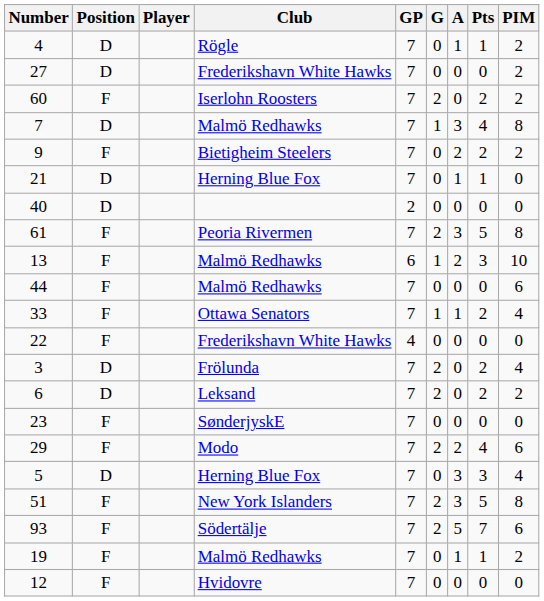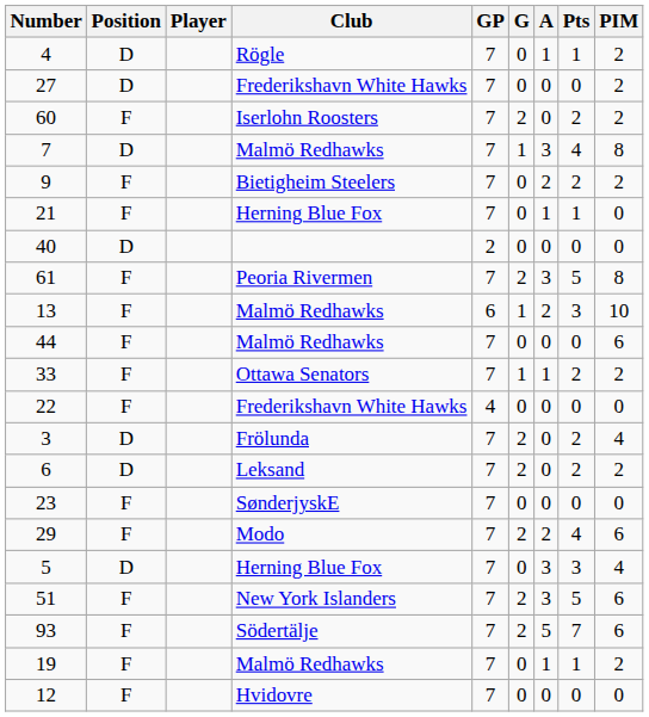 <table class="wikitable sortable" style="text-align:center; padding:4px; border-spacing=0;">
 <tr>
 <th>Number</th>
 <th>Position</th>
 <th>Player</th>
 <th>Club</th>
 <th>GP</th>
 <th>G</th>
 <th>A</th>
 <th>Pts</th>
 <th>PIM</th>
 </tr>
 <tr>
 <td>4</td>
 <td>D</td>
 <td align=left></td>
 <td align=left><a href='#'>Rögle</a></td>
 <td>7</td>
 <td>0</td>
 <td>1</td>
 <td>1</td>
 <td>2</td>
 </tr>
 <tr>
 <td>27</td>
 <td>D</td>
 <td align=left></td>
 <td align=left><a href='#'>Frederikshavn White Hawks</a></td>
 <td>7</td>
 <td>0</td>
 <td>0</td>
 <td>0</td>
 <td>2</td>
 </tr>
 <tr>
 <td>60</td>
 <td>F</td>
 <td align=left></td>
 <td align=left><a href='#'>Iserlohn Roosters</a></td>
 <td>7</td>
 <td>2</td>
 <td>0</td>
 <td>2</td>
 <td>2</td>
 </tr>
 <tr>
 <td>7</td>
 <td>D</td>
 <td align=left></td>
 <td align=left><a href='#'>Malmö Redhawks</a></td>
 <td>7</td>
 <td>1</td>
 <td>3</td>
 <td>4</td>
 <td>8</td>
 </tr>
 <tr>
 <td>9</td>
 <td>F</td>
 <td align=left></td>
 <td align=left><a href='#'>Bietigheim Steelers</a></td>
 <td>7</td>
 <td>0</td>
 <td>2</td>
 <td>2</td>
 <td>2</td>
 </tr>
 <tr>
 <td>21</td>
-<td>D</td>
+<td>F</td>
 <td align=left></td>
 <td align=left><a href='#'>Herning Blue Fox</a></td>
 <td>7</td>
 <td>0</td>
 <td>1</td>
 <td>1</td>
 <td>0</td>
 </tr>
 <tr>
 <td>40</td>
 <td>D</td>
 <td align=left></td>
 <td align=left></td>
 <td>2</td>
 <td>0</td>
 <td>0</td>
 <td>0</td>
 <td>0</td>
 </tr>
 <tr>
 <td>61</td>
 <td>F</td>
 <td align=left></td>
 <td align=left><a href='#'>Peoria Rivermen</a></td>
 <td>7</td>
 <td>2</td>
 <td>3</td>
 <td>5</td>
 <td>8</td>
 </tr>
 <tr>
 <td>13</td>
 <td>F</td>
 <td align=left></td>
 <td align=left><a href='#'>Malmö Redhawks</a></td>
 <td>6</td>
 <td>1</td>
 <td>2</td>
 <td>3</td>
 <td>10</td>
 </tr>
 <tr>
 <td>44</td>
 <td>F</td>
 <td align=left></td>
 <td align=left><a href='#'>Malmö Redhawks</a></td>
 <td>7</td>
 <td>0</td>
 <td>0</td>
 <td>0</td>
 <td>6</td>
 </tr>
 <tr>
 <td>33</td>
 <td>F</td>
 <td align=left></td>
 <td align=left><a href='#'>Ottawa Senators</a></td>
 <td>7</td>
 <td>1</td>
 <td>1</td>
 <td>2</td>
-<td>4</td>
+<td>2</td>
 </tr>
 <tr>
 <td>22</td>
 <td>F</td>
 <td align=left></td>
 <td align=left><a href='#'>Frederikshavn White Hawks</a></td>
 <td>4</td>
 <td>0</td>
 <td>0</td>
 <td>0</td>
 <td>0</td>
 </tr>
 <tr>
 <td>3</td>
 <td>D</td>
 <td align=left></td>
 <td align=left><a href='#'>Frölunda</a></td>
 <td>7</td>
 <td>2</td>
 <td>0</td>
 <td>2</td>
 <td>4</td>
 </tr>
 <tr>
 <td>6</td>
 <td>D</td>
 <td align=left></td>
 <td align=left><a href='#'>Leksand</a></td>
 <td>7</td>
 <td>2</td>
 <td>0</td>
 <td>2</td>
 <td>2</td>
 </tr>
 <tr>
 <td>23</td>
 <td>F</td>
 <td align=left></td>
 <td align=left><a href='#'>SønderjyskE</a></td>
 <td>7</td>
 <td>0</td>
 <td>0</td>
 <td>0</td>
 <td>0</td>
 </tr>
 <tr>
 <td>29</td>
 <td>F</td>
 <td align=left></td>
 <td align=left><a href='#'>Modo</a></td>
 <td>7</td>
 <td>2</td>
 <td>2</td>
 <td>4</td>
 <td>6</td>
 </tr>
 <tr>
 <td>5</td>
 <td>D</td>
 <td align=left></td>
 <td align=left><a href='#'>Herning Blue Fox</a></td>
 <td>7</td>
 <td>0</td>
 <td>3</td>
 <td>3</td>
 <td>4</td>
 </tr>
 <tr>
 <td>51</td>
 <td>F</td>
 <td align=left></td>
 <td align=left><a href='#'>New York Islanders</a></td>
 <td>7</td>
 <td>2</td>
 <td>3</td>
 <td>5</td>
-<td>8</td>
+<td>6</td>
 </tr>
 <tr>
 <td>93</td>
 <td>F</td>
 <td align=left></td>
 <td align=left><a href='#'>Södertälje</a></td>
 <td>7</td>
 <td>2</td>
 <td>5</td>
 <td>7</td>
 <td>6</td>
 </tr>
 <tr>
 <td>19</td>
 <td>F</td>
 <td align=left></td>
 <td align=left><a href='#'>Malmö Redhawks</a></td>
 <td>7</td>
 <td>0</td>
 <td>1</td>
 <td>1</td>
 <td>2</td>
 </tr>
 <tr>
 <td>12</td>
 <td>F</td>
 <td align=left></td>
 <td align=left><a href='#'>Hvidovre</a></td>
 <td>7</td>
 <td>0</td>
 <td>0</td>
 <td>0</td>
 <td>0</td>
 </tr>
 </table>
